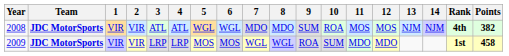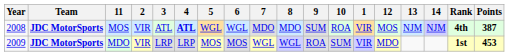 <table class="wikitable" style="text-align:center; font-size:90%">
 <tr>
 <th>Year</th>
 <th>Team</th>
-<th>1</th>
+<th>11</th>
 <th>2</th>
 <th>3</th>
 <th>4</th>
 <th>5</th>
 <th>6</th>
 <th>7</th>
 <th>8</th>
 <th>9</th>
 <th>10</th>
-<th>11</th>
+<th>1</th>
 <th>12</th>
 <th>13</th>
 <th>14</th>
 <th>Rank</th>
 <th>Points</th>
 </tr>
 <tr>
 <td><a href='#'>2008</a></td>
 <th><a href='#'>JDC MotorSports</a></th>
-<td style="background:#FFDF9F;"><a href='#'>VIR</a><br></td>
+<td style="background:#CFEAFF;"><a href='#'>MOS</a><br></td>
 <td style="background:#CFEAFF;"><a href='#'>VIR</a><br></td>
 <td style="background:#DFFFDF;"><a href='#'>ATL</a><br></td>
-<td style="background:#CFEAFF;"><a href='#'>ATL</a><br></td>
+<td style="background:#CFEAFF;"><strong><a href='#'>ATL</a><br></strong></td>
 <td style="background:#FFDF9F;"><a href='#'>WGL</a><br></td>
 <td style="background:#CFEAFF;"><a href='#'>WGL</a><br></td>
 <td style="background:#DFDFDF;"><a href='#'>MDO</a><br></td>
 <td style="background:#CFEAFF;"><a href='#'>MDO</a><br></td>
 <td style="background:#DFDFDF;"><a href='#'>SUM</a><br></td>
 <td style="background:#DFFFDF;"><a href='#'>ROA</a><br></td>
-<td style="background:#CFEAFF;"><a href='#'>MOS</a><br></td>
+<td style="background:#FFDF9F;"><a href='#'>VIR</a><br></td>
 <td style="background:#DFFFDF;"><a href='#'>MOS</a><br></td>
 <td style="background:#CFEAFF;"><a href='#'>NJM</a><br></td>
 <td style="background:#CFCFFF;"><a href='#'>NJM</a><br></td>
 <th style="background:#DFFFDF;">4th</th>
-<th style="background:#DFFFDF;">382</th>
+<th style="background:#DFFFDF;">387</th>
 </tr>
 <tr>
 <td><a href='#'>2009</a></td>
 <th><a href='#'>JDC MotorSports</a></th>
-<td style="background:#CFCFFF;"><a href='#'>VIR</a><br></td>
+<td style="background:#DFFFDF;"><a href='#'>MDO</a><br></td>
 <td style="background:#FFFFBF;"><a href='#'>VIR</a><br></td>
 <td style="background:#DFDFDF;"><a href='#'>LRP</a><br></td>
 <td style="background:#DFDFDF;"><a href='#'>LRP</a><br></td>
 <td style="background:#FFFFBF;"><a href='#'>MOS</a><br></td>
 <td style="background:#DFDFDF;"><a href='#'>MOS</a><br></td>
 <td style="background:#FFFFBF;"><a href='#'>WGL</a><br></td>
 <td style="background:#CFCFFF;"><a href='#'>WGL</a><br></td>
 <td style="background:#DFDFDF;"><a href='#'>ROA</a><br></td>
 <td style="background:#DFDFDF;"><a href='#'>SUM</a><br></td>
-<td style="background:#DFFFDF;"><a href='#'>MDO</a><br></td>
+<td style="background:#CFCFFF;"><a href='#'>VIR</a><br></td>
 <td style="background:#FFFFBF;"><a href='#'>MDO</a><br></td>
 <td></td>
 <td></td>
 <th style="background:#FFFFBF;">1st</th>
-<th style="background:#FFFFBF;">458</th>
+<th style="background:#FFFFBF;">453</th>
 </tr>
 </table>
